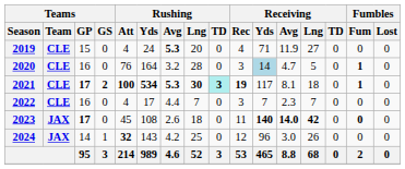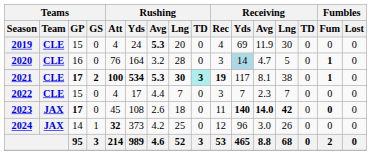 <table style="text-align:center;" class="wikitable">
 <tr>
 <th colspan="4">Teams</th>
 <th colspan="5">Rushing</th>
 <th colspan="5">Receiving</th>
 <th colspan="2">Fumbles</th>
 </tr>
 <tr>
 <th>Season</th>
 <th>Team</th>
 <th>GP</th>
 <th>GS</th>
 <th>Att</th>
 <th>Yds</th>
 <th>Avg</th>
 <th>Lng</th>
 <th>TD</th>
 <th>Rec</th>
 <th>Yds</th>
 <th>Avg</th>
 <th>Lng</th>
 <th>TD</th>
 <th>Fum</th>
 <th>Lost</th>
 </tr>
 <tr>
 <th><a href='#'>2019</a></th>
 <th><a href='#'>CLE</a></th>
 <td>15</td>
 <td>0</td>
 <td>4</td>
 <td>24</td>
 <td><strong>5.3</strong></td>
 <td>20</td>
 <td>0</td>
 <td>4</td>
-<td>71</td>
+<td>69</td>
 <td>11.9</td>
-<td>27</td>
+<td>30</td>
 <td>0</td>
 <td>0</td>
 <td>0</td>
 </tr>
 <tr>
 <th><a href='#'>2020</a></th>
 <th><a href='#'>CLE</a></th>
 <td>16</td>
 <td>0</td>
 <td>76</td>
 <td>164</td>
 <td>3.2</td>
 <td>28</td>
 <td>0</td>
 <td>3</td>
 <td style="background: lightblue;">14</td>
 <td>4.7</td>
 <td>5</td>
 <td>0</td>
 <td><strong>1</strong></td>
 <td>0</td>
 </tr>
 <tr>
 <th><a href='#'>2021</a></th>
 <th><a href='#'>CLE</a></th>
 <td><strong>17</strong></td>
 <td><strong>2</strong></td>
 <td><strong> 100</strong></td>
 <td><strong>534</strong></td>
 <td><strong>5.3</strong></td>
 <td><strong>30</strong></td>
 <td style="background: paleturquoise;"><strong>3</strong></td>
 <td><strong>19</strong></td>
 <td>117</td>
 <td>8.1</td>
-<td>18</td>
+<td>38</td>
 <td>0</td>
 <td><strong>1</strong></td>
 <td>0</td>
 </tr>
 <tr>
 <th><a href='#'>2022</a></th>
 <th><a href='#'>CLE</a></th>
-<td>16</td>
+<td>15</td>
 <td>0</td>
 <td>4</td>
 <td>17</td>
 <td>4.4</td>
 <td>7</td>
 <td>0</td>
 <td>3</td>
 <td>7</td>
 <td>2.3</td>
 <td>7</td>
 <td>0</td>
 <td>0</td>
 <td>0</td>
 </tr>
 <tr>
 <th><a href='#'>2023</a></th>
 <th><a href='#'>JAX</a></th>
 <td><strong>17</strong></td>
 <td>0</td>
 <td>45</td>
 <td>108</td>
 <td>2.6</td>
 <td>18</td>
 <td>0</td>
 <td>11</td>
 <td><strong>140</strong></td>
 <td><strong>14.0</strong></td>
 <td><strong>42</strong></td>
 <td>0</td>
 <td><strong>0</strong></td>
 <td>0</td>
 </tr>
 <tr>
 <th><a href='#'>2024</a></th>
 <th><a href='#'>JAX</a></th>
 <td>14</td>
 <td>1</td>
 <td><strong>32</strong></td>
-<td>143</td>
+<td>373</td>
 <td>4.2</td>
 <td>25</td>
 <td>0</td>
 <td>12</td>
 <td>96</td>
 <td>3.0</td>
 <td>26</td>
 <td>0</td>
 <td>0</td>
 <td>0</td>
 </tr>
 <tr>
 <th colspan="2"></th>
 <th>95</th>
 <th>3</th>
 <th>214</th>
 <th>989</th>
 <th>4.6</th>
 <th>52</th>
 <th>3</th>
 <th>53</th>
 <th>465</th>
 <th>8.8</th>
 <th>68</th>
 <th>0</th>
 <th>2</th>
 <th>0</th>
 </tr>
 <tr>
 </tr>
 </table>
